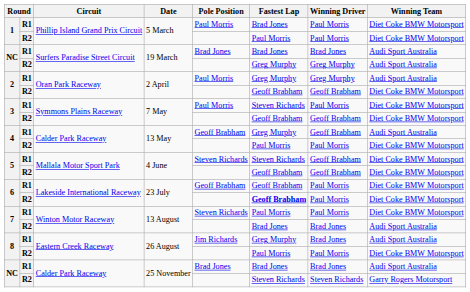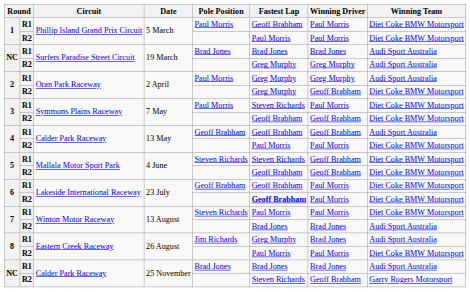 <table class="wikitable" style="font-size: 85%">
 <tr>
 <th colspan=2>Round</th>
 <th>Circuit</th>
 <th>Date</th>
 <th>Pole Position</th>
 <th>Fastest Lap</th>
 <th>Winning Driver</th>
 <th>Winning Team</th>
 </tr>
 <tr>
 <th rowspan=2>1</th>
 <th>R1</th>
 <td rowspan=2> <a href='#'>Phillip Island Grand Prix Circuit</a></td>
 <td rowspan=2>5 March</td>
 <td> <a href='#'>Paul Morris</a></td>
-<td> <a href='#'>Brad Jones</a></td>
+<td> <a href='#'>Geoff Brabham</a></td>
 <td> <a href='#'>Paul Morris</a></td>
 <td> <a href='#'>Diet Coke BMW Motorsport</a></td>
 </tr>
 <tr>
 <th>R2</th>
 <td></td>
 <td> <a href='#'>Paul Morris</a></td>
 <td> <a href='#'>Paul Morris</a></td>
 <td> <a href='#'>Diet Coke BMW Motorsport</a></td>
 </tr>
 <tr>
 <th rowspan=2>NC</th>
 <th>R1</th>
 <td rowspan=2> <a href='#'>Surfers Paradise Street Circuit</a></td>
 <td rowspan=2>19 March</td>
 <td> <a href='#'>Brad Jones</a></td>
 <td> <a href='#'>Brad Jones</a></td>
 <td> <a href='#'>Brad Jones</a></td>
 <td> <a href='#'>Audi Sport Australia</a></td>
 </tr>
 <tr>
 <th>R2</th>
 <td></td>
 <td> <a href='#'>Greg Murphy</a></td>
 <td> <a href='#'>Greg Murphy</a></td>
 <td> <a href='#'>Audi Sport Australia</a></td>
 </tr>
 <tr>
 <th rowspan=2>2</th>
 <th>R1</th>
 <td rowspan=2> <a href='#'>Oran Park Raceway</a></td>
 <td rowspan=2>2 April</td>
 <td> <a href='#'>Paul Morris</a></td>
 <td> <a href='#'>Greg Murphy</a></td>
 <td> <a href='#'>Greg Murphy</a></td>
 <td> <a href='#'>Audi Sport Australia</a></td>
 </tr>
 <tr>
 <th>R2</th>
 <td></td>
-<td> <a href='#'>Geoff Brabham</a></td>
+<td> <a href='#'>Greg Murphy</a></td>
 <td> <a href='#'>Geoff Brabham</a></td>
 <td> <a href='#'>Diet Coke BMW Motorsport</a></td>
 </tr>
 <tr>
 <th rowspan=2>3</th>
 <th>R1</th>
 <td rowspan=2> <a href='#'>Symmons Plains Raceway</a></td>
 <td rowspan=2>7 May</td>
 <td> <a href='#'>Paul Morris</a></td>
 <td> <a href='#'>Steven Richards</a></td>
 <td> <a href='#'>Paul Morris</a></td>
 <td> <a href='#'>Diet Coke BMW Motorsport</a></td>
 </tr>
 <tr>
 <th>R2</th>
 <td></td>
 <td> <a href='#'>Geoff Brabham</a></td>
 <td> <a href='#'>Geoff Brabham</a></td>
 <td> <a href='#'>Diet Coke BMW Motorsport</a></td>
 </tr>
 <tr>
 <th rowspan=2>4</th>
 <th>R1</th>
 <td rowspan=2> <a href='#'>Calder Park Raceway</a></td>
 <td rowspan=2>13 May</td>
 <td> <a href='#'>Geoff Brabham</a></td>
-<td> <a href='#'>Greg Murphy</a></td>
+<td> <a href='#'>Geoff Brabham</a></td>
 <td> <a href='#'>Geoff Brabham</a></td>
 <td> <a href='#'>Audi Sport Australia</a></td>
 </tr>
 <tr>
 <th>R2</th>
 <td></td>
 <td> <a href='#'>Paul Morris</a></td>
 <td> <a href='#'>Paul Morris</a></td>
 <td> <a href='#'>Diet Coke BMW Motorsport</a></td>
 </tr>
 <tr>
 <th rowspan=2>5</th>
 <th>R1</th>
 <td rowspan=2> <a href='#'>Mallala Motor Sport Park</a></td>
 <td rowspan=2>4 June</td>
 <td> <a href='#'>Steven Richards</a></td>
 <td> <a href='#'>Steven Richards</a></td>
 <td> <a href='#'>Geoff Brabham</a></td>
 <td> <a href='#'>Diet Coke BMW Motorsport</a></td>
 </tr>
 <tr>
 <th>R2</th>
 <td></td>
 <td> <a href='#'>Geoff Brabham</a></td>
 <td> <a href='#'>Geoff Brabham</a></td>
 <td> <a href='#'>Diet Coke BMW Motorsport</a></td>
 </tr>
 <tr>
 <th rowspan=2>6</th>
 <th>R1</th>
 <td rowspan=2> <a href='#'>Lakeside International Raceway</a></td>
 <td rowspan=2>23 July</td>
 <td> <a href='#'>Geoff Brabham</a></td>
 <td> <a href='#'>Geoff Brabham</a></td>
 <td> <a href='#'>Paul Morris</a></td>
 <td> <a href='#'>Diet Coke BMW Motorsport</a></td>
 </tr>
 <tr>
 <th>R2</th>
 <td></td>
 <td><strong> <a href='#'>Geoff Brabham</a></strong></td>
 <td> <a href='#'>Paul Morris</a></td>
 <td> <a href='#'>Diet Coke BMW Motorsport</a></td>
 </tr>
 <tr>
 <th rowspan=2>7</th>
 <th>R1</th>
 <td rowspan=2> <a href='#'>Winton Motor Raceway</a></td>
 <td rowspan=2>13 August</td>
 <td> <a href='#'>Steven Richards</a></td>
 <td> <a href='#'>Paul Morris</a></td>
 <td> <a href='#'>Paul Morris</a></td>
 <td> <a href='#'>Diet Coke BMW Motorsport</a></td>
 </tr>
 <tr>
 <th>R2</th>
 <td></td>
 <td> <a href='#'>Brad Jones</a></td>
 <td> <a href='#'>Brad Jones</a></td>
 <td> <a href='#'>Audi Sport Australia</a></td>
 </tr>
 <tr>
 <th rowspan=2>8</th>
 <th>R1</th>
 <td rowspan=2> <a href='#'>Eastern Creek Raceway</a></td>
 <td rowspan=2>26 August</td>
 <td> <a href='#'>Jim Richards</a></td>
 <td> <a href='#'>Greg Murphy</a></td>
 <td> <a href='#'>Brad Jones</a></td>
 <td> <a href='#'>Audi Sport Australia</a></td>
 </tr>
 <tr>
 <th>R2</th>
 <td></td>
 <td> <a href='#'>Paul Morris</a></td>
 <td> <a href='#'>Paul Morris</a></td>
 <td> <a href='#'>Diet Coke BMW Motorsport</a></td>
 </tr>
 <tr>
 <th rowspan=2>NC</th>
 <th>R1</th>
 <td rowspan=2> <a href='#'>Calder Park Raceway</a></td>
 <td rowspan=2>25 November</td>
 <td> <a href='#'>Brad Jones</a></td>
 <td> <a href='#'>Brad Jones</a></td>
 <td> <a href='#'>Brad Jones</a></td>
 <td> <a href='#'>Audi Sport Australia</a></td>
 </tr>
 <tr>
 <th>R2</th>
 <td></td>
 <td> <a href='#'>Steven Richards</a></td>
-<td> <a href='#'>Steven Richards</a></td>
+<td> <a href='#'>Geoff Brabham</a></td>
 <td> <a href='#'>Garry Rogers Motorsport</a></td>
 </tr>
 </table>
